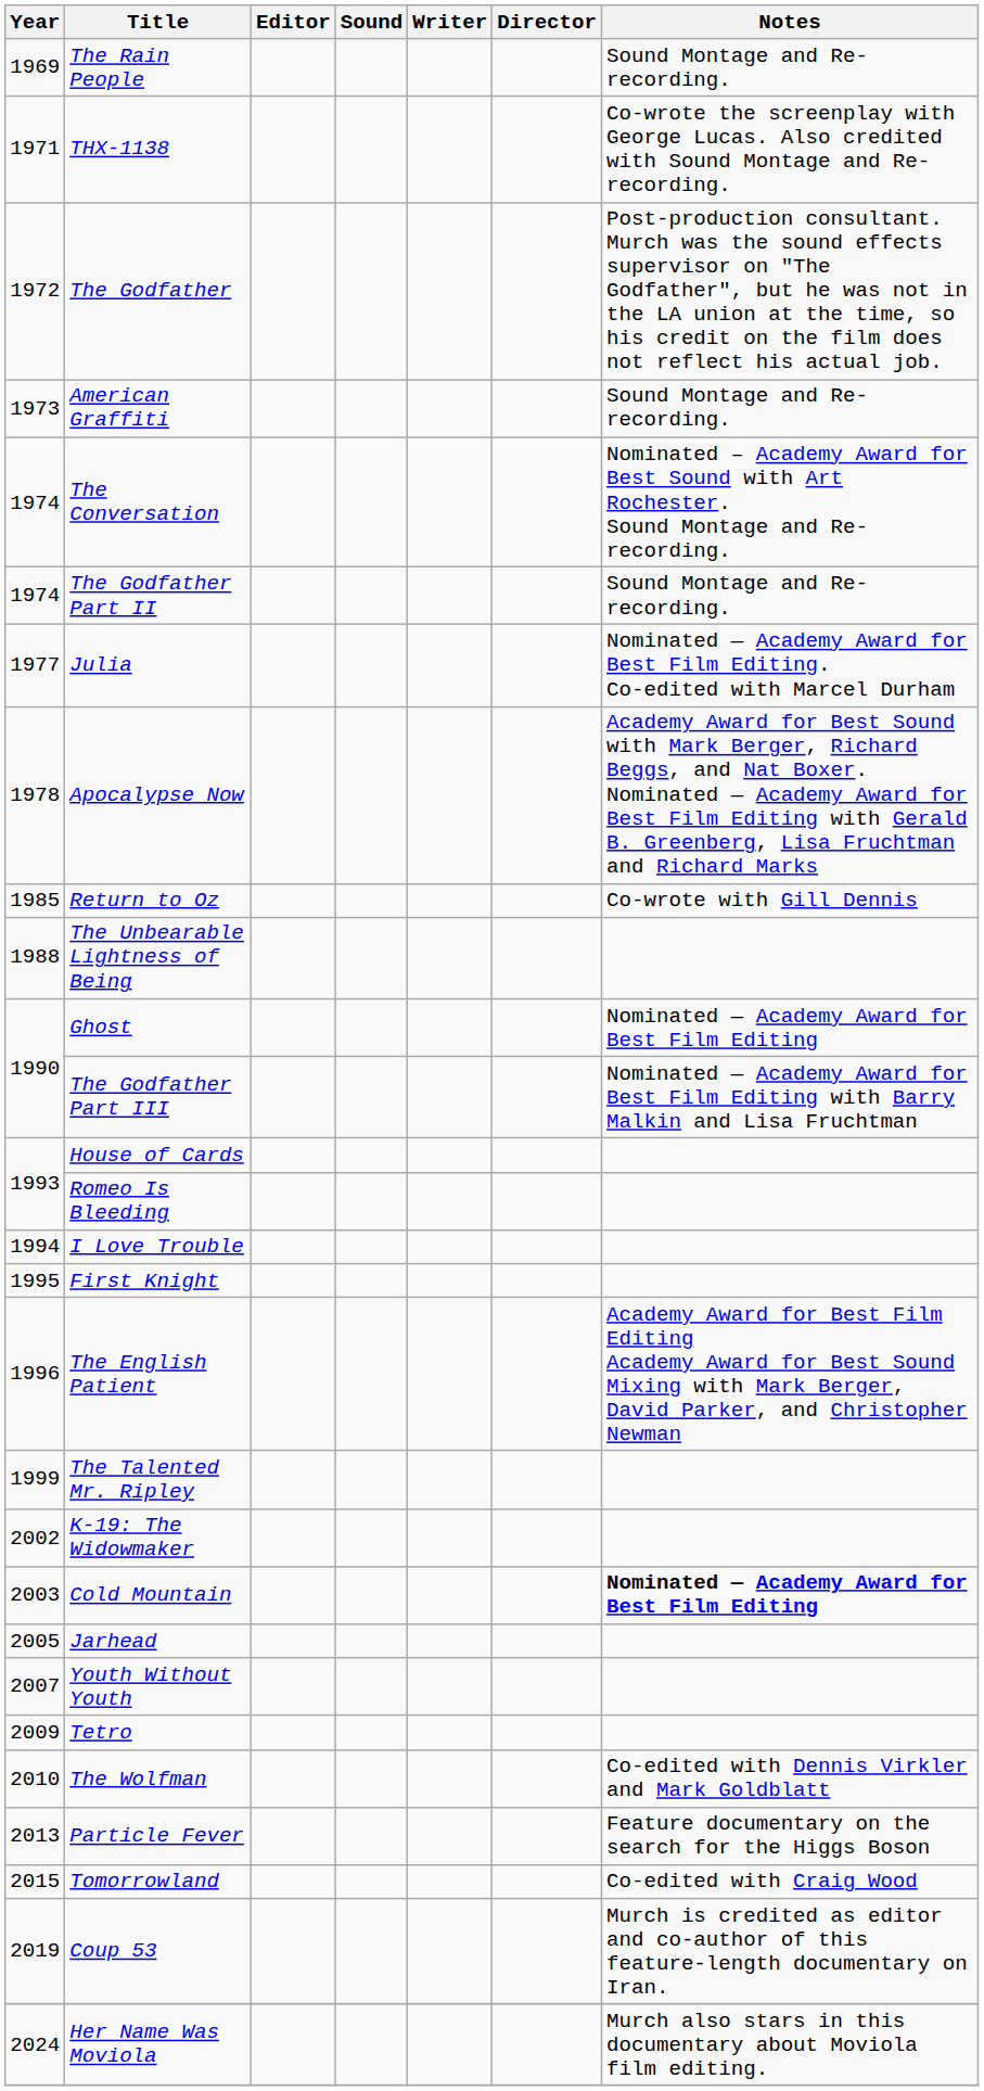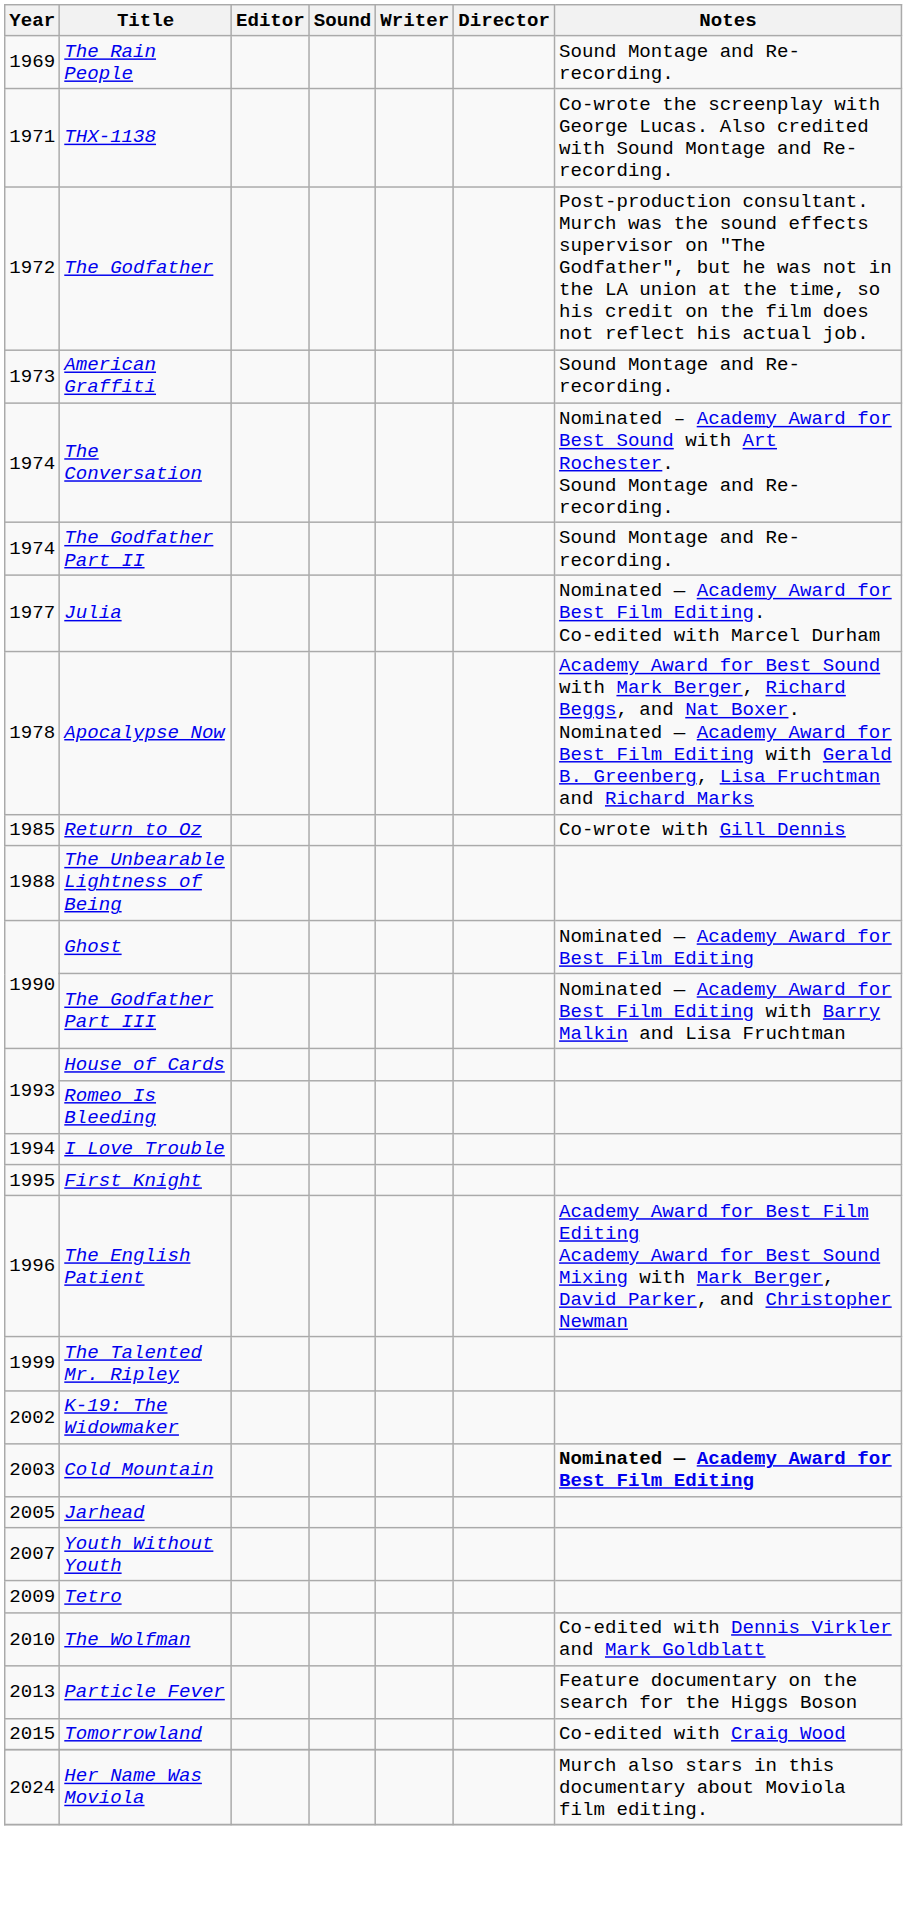 <table class="wikitable sortable">
 <tr>
 <th>Year</th>
 <th>Title</th>
 <th>Editor</th>
 <th>Sound</th>
 <th>Writer</th>
 <th>Director</th>
 <th class="unsortable">Notes</th>
 </tr>
 <tr>
 <td>1969</td>
 <td><em><a href='#'>The Rain People</a></em></td>
 <td></td>
 <td></td>
 <td></td>
 <td></td>
 <td>Sound Montage and Re-recording.</td>
 </tr>
 <tr>
 <td>1971</td>
 <td><em><a href='#'>THX-1138</a></em></td>
 <td></td>
 <td></td>
 <td></td>
 <td></td>
 <td>Co-wrote the screenplay with George Lucas. Also credited with Sound Montage and Re-recording.</td>
 </tr>
 <tr>
 <td>1972</td>
 <td><em><a href='#'>The Godfather</a></em></td>
 <td></td>
 <td></td>
 <td></td>
 <td></td>
 <td>Post-production consultant. Murch was the sound effects supervisor on "The Godfather", but he was not in the LA union at the time, so his credit on the film does not reflect his actual job.</td>
 </tr>
 <tr>
 <td>1973</td>
 <td><em><a href='#'>American Graffiti</a></em></td>
 <td></td>
 <td></td>
 <td></td>
 <td></td>
 <td>Sound Montage and Re-recording.</td>
 </tr>
 <tr>
 <td>1974</td>
 <td><em><a href='#'>The Conversation</a></em></td>
 <td></td>
 <td></td>
 <td></td>
 <td></td>
 <td>Nominated – <a href='#'>Academy Award for Best Sound</a> with <a href='#'>Art Rochester</a>.<br>Sound Montage and Re-recording.</td>
 </tr>
 <tr>
 <td>1974</td>
 <td><em><a href='#'>The Godfather Part II</a></em></td>
 <td></td>
 <td></td>
 <td></td>
 <td></td>
 <td>Sound Montage and Re-recording.</td>
 </tr>
 <tr>
 <td>1977</td>
 <td><em><a href='#'>Julia</a></em></td>
 <td></td>
 <td></td>
 <td></td>
 <td></td>
 <td>Nominated — <a href='#'>Academy Award for Best Film Editing</a>.<br>Co-edited with Marcel Durham</td>
 </tr>
 <tr>
 <td>1978</td>
 <td><em><a href='#'>Apocalypse Now</a></em></td>
 <td></td>
 <td></td>
 <td></td>
 <td></td>
 <td><a href='#'>Academy Award for Best Sound</a> with <a href='#'>Mark Berger</a>, <a href='#'>Richard Beggs</a>, and <a href='#'>Nat Boxer</a>.<br>Nominated — <a href='#'>Academy Award for Best Film Editing</a> with <a href='#'>Gerald B. Greenberg</a>, <a href='#'>Lisa Fruchtman</a> and <a href='#'>Richard Marks</a></td>
 </tr>
 <tr>
 <td>1985</td>
 <td><em><a href='#'>Return to Oz</a></em></td>
 <td></td>
 <td></td>
 <td></td>
 <td></td>
 <td>Co-wrote with <a href='#'>Gill Dennis</a></td>
 </tr>
 <tr>
 <td>1988</td>
 <td><em><a href='#'>The Unbearable Lightness of Being</a></em></td>
 <td></td>
 <td></td>
 <td></td>
 <td></td>
 <td></td>
 </tr>
 <tr>
 <td rowspan=2>1990</td>
 <td><em><a href='#'>Ghost</a></em></td>
 <td></td>
 <td></td>
 <td></td>
 <td></td>
 <td>Nominated — <a href='#'>Academy Award for Best Film Editing</a></td>
 </tr>
 <tr>
 <td><em><a href='#'>The Godfather Part III</a></em></td>
 <td></td>
 <td></td>
 <td></td>
 <td></td>
 <td>Nominated — <a href='#'>Academy Award for Best Film Editing</a> with <a href='#'>Barry Malkin</a> and Lisa Fruchtman</td>
 </tr>
 <tr>
 <td rowspan=2>1993</td>
 <td><em><a href='#'>House of Cards</a></em></td>
 <td></td>
 <td></td>
 <td></td>
 <td></td>
 <td></td>
 </tr>
 <tr>
 <td><em><a href='#'>Romeo Is Bleeding</a></em></td>
 <td></td>
 <td></td>
 <td></td>
 <td></td>
 <td></td>
 </tr>
 <tr>
 <td>1994</td>
 <td><em><a href='#'>I Love Trouble</a></em></td>
 <td></td>
 <td></td>
 <td></td>
 <td></td>
 <td></td>
 </tr>
 <tr>
 <td>1995</td>
 <td><em><a href='#'>First Knight</a></em></td>
 <td></td>
 <td></td>
 <td></td>
 <td></td>
 <td></td>
 </tr>
 <tr>
 <td>1996</td>
 <td><em><a href='#'>The English Patient</a></em></td>
 <td></td>
 <td></td>
 <td></td>
 <td></td>
 <td><a href='#'>Academy Award for Best Film Editing</a><br><a href='#'>Academy Award for Best Sound Mixing</a> with <a href='#'>Mark Berger</a>, <a href='#'>David Parker</a>, and <a href='#'>Christopher Newman</a></td>
 </tr>
 <tr>
 <td>1999</td>
 <td><em><a href='#'>The Talented Mr. Ripley</a></em></td>
 <td></td>
 <td></td>
 <td></td>
 <td></td>
 <td></td>
 </tr>
 <tr>
 <td>2002</td>
 <td><em><a href='#'>K-19: The Widowmaker</a></em></td>
 <td></td>
 <td></td>
 <td></td>
 <td></td>
 <td></td>
 </tr>
 <tr>
 <td>2003</td>
 <td><em><a href='#'>Cold Mountain</a></em></td>
 <td></td>
 <td></td>
 <td></td>
 <td></td>
 <td><strong>Nominated — <a href='#'>Academy Award for Best Film Editing</a></strong></td>
 </tr>
 <tr>
 <td>2005</td>
 <td><em><a href='#'>Jarhead</a></em></td>
 <td></td>
 <td></td>
 <td></td>
 <td></td>
 <td></td>
 </tr>
 <tr>
 <td>2007</td>
 <td><em><a href='#'>Youth Without Youth</a></em></td>
 <td></td>
 <td></td>
 <td></td>
 <td></td>
 <td></td>
 </tr>
 <tr>
 <td>2009</td>
 <td><em><a href='#'>Tetro</a></em></td>
 <td></td>
 <td></td>
 <td></td>
 <td></td>
 <td></td>
 </tr>
 <tr>
 <td>2010</td>
 <td><em><a href='#'>The Wolfman</a></em></td>
 <td></td>
 <td></td>
 <td></td>
 <td></td>
 <td>Co-edited with <a href='#'>Dennis Virkler</a> and <a href='#'>Mark Goldblatt</a></td>
 </tr>
 <tr>
 <td>2013</td>
 <td><em><a href='#'>Particle Fever</a></em></td>
 <td></td>
 <td></td>
 <td></td>
 <td></td>
 <td>Feature documentary on the search for the Higgs Boson</td>
 </tr>
 <tr>
 <td>2015</td>
 <td><em><a href='#'>Tomorrowland</a></em></td>
 <td></td>
 <td></td>
 <td></td>
 <td></td>
 <td>Co-edited with <a href='#'>Craig Wood</a></td>
 </tr>
 <tr>
-<td>2019</td>
-<td><em><a href='#'>Coup 53</a></em></td>
-<td></td>
-<td></td>
-<td></td>
-<td></td>
-<td>Murch is credited as editor and co-author of this feature-length documentary on Iran.</td>
-</tr>
-<tr>
 </tr>
 <tr>
 <td>2024</td>
 <td><em><a href='#'>Her Name Was Moviola</a></em></td>
 <td></td>
 <td></td>
 <td></td>
 <td></td>
 <td>Murch also stars in this documentary about Moviola film editing.</td>
 </tr>
 <tr>
 </tr>
 </table>
